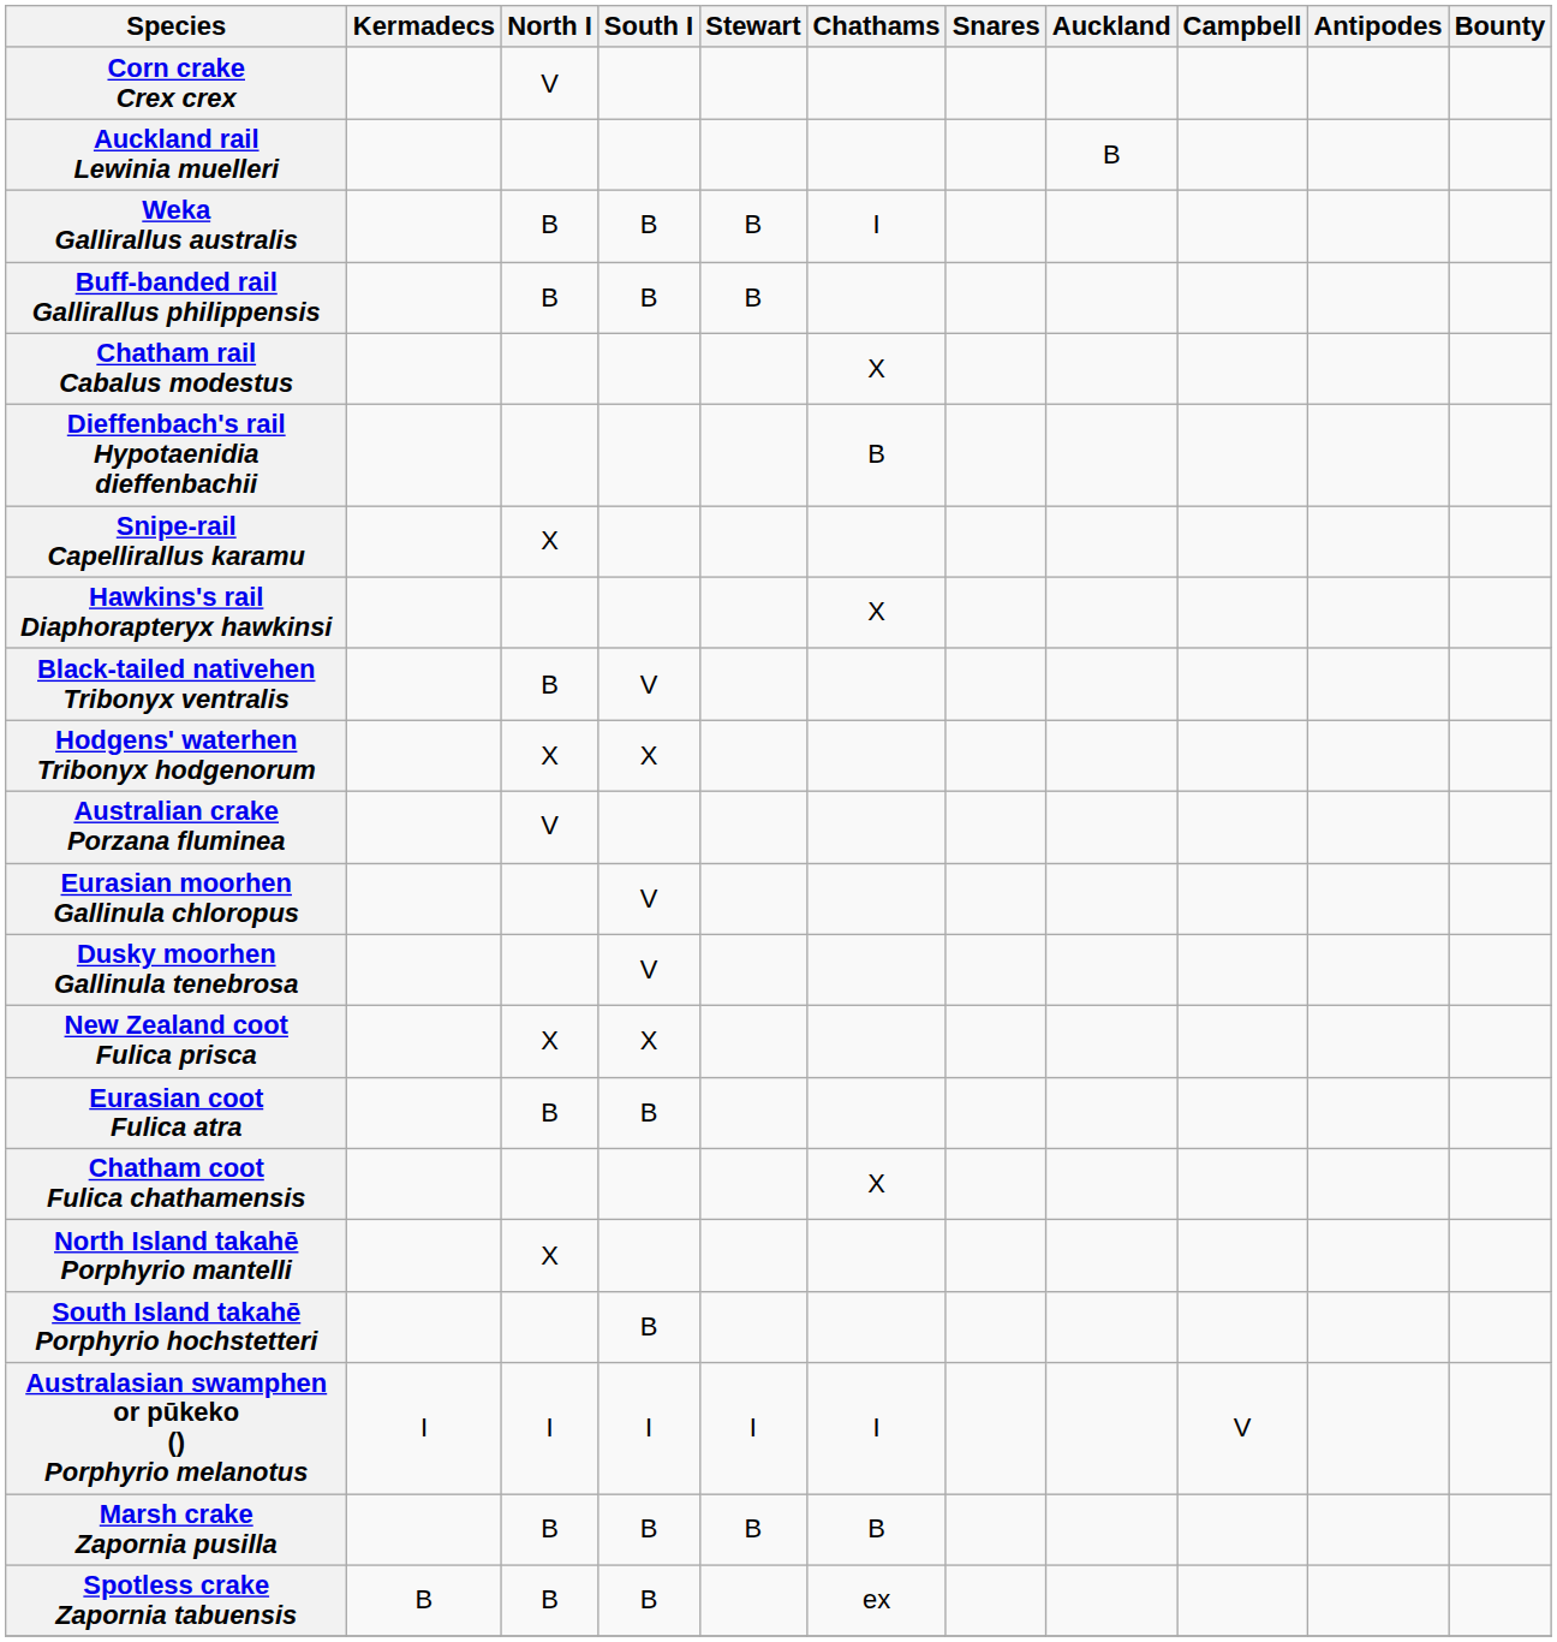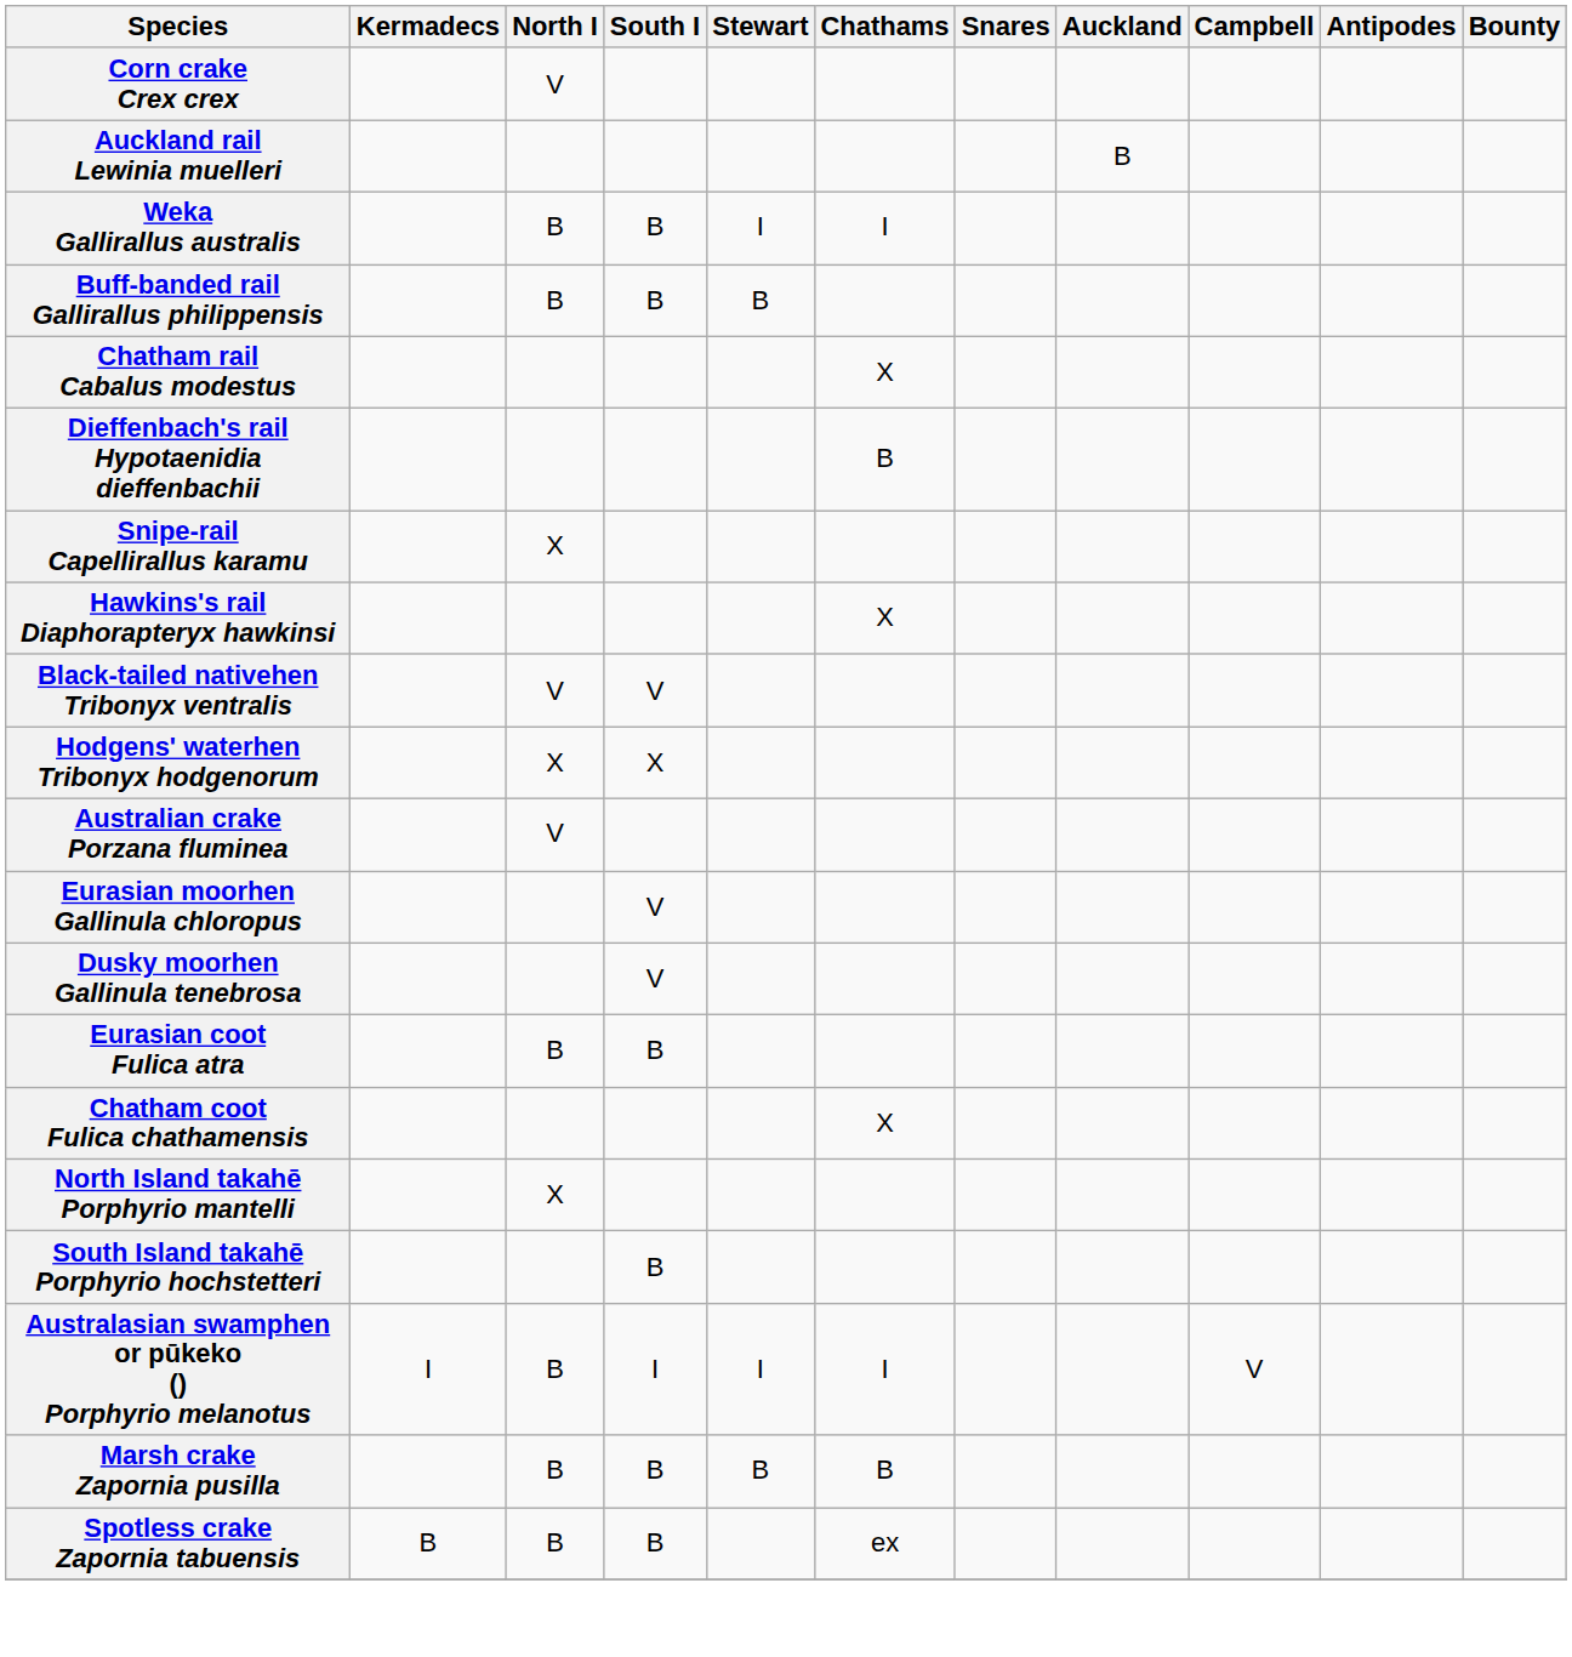 <table class="wikitable" style="text-align:center">
 <tr>
 <th width="200">Species</th>
 <th>Kermadecs</th>
 <th>North I</th>
 <th>South I</th>
 <th>Stewart</th>
 <th>Chathams</th>
 <th>Snares</th>
 <th>Auckland</th>
 <th>Campbell</th>
 <th>Antipodes</th>
 <th>Bounty</th>
 </tr>
 <tr>
 <th><a href='#'>Corn crake</a><br><em>Crex crex</em></th>
 <td></td>
 <td>V</td>
 <td></td>
 <td></td>
 <td></td>
 <td></td>
 <td></td>
 <td></td>
 <td></td>
 <td></td>
 </tr>
 <tr>
 <th><a href='#'>Auckland rail</a><br><em>Lewinia muelleri</em></th>
 <td></td>
 <td></td>
 <td></td>
 <td></td>
 <td></td>
 <td></td>
 <td>B</td>
 <td></td>
 <td></td>
 <td></td>
 </tr>
 <tr>
 <th><a href='#'>Weka</a><br><em>Gallirallus australis</em></th>
 <td></td>
 <td>B</td>
 <td>B</td>
-<td>B</td>
+<td>I</td>
 <td>I</td>
 <td></td>
 <td></td>
 <td></td>
 <td></td>
 <td></td>
 </tr>
 <tr>
 <th><a href='#'>Buff-banded rail</a><br><em>Gallirallus philippensis</em></th>
 <td></td>
 <td>B</td>
 <td>B</td>
 <td>B</td>
 <td></td>
 <td></td>
 <td></td>
 <td></td>
 <td></td>
 <td></td>
 </tr>
 <tr>
 <th><a href='#'>Chatham rail</a><br><em>Cabalus modestus</em></th>
 <td></td>
 <td></td>
 <td></td>
 <td></td>
 <td>X</td>
 <td></td>
 <td></td>
 <td></td>
 <td></td>
 <td></td>
 </tr>
 <tr>
 <th><a href='#'>Dieffenbach's rail</a><br><em>Hypotaenidia dieffenbachii</em></th>
 <td></td>
 <td></td>
 <td></td>
 <td></td>
 <td>B</td>
 <td></td>
 <td></td>
 <td></td>
 <td></td>
 <td></td>
 </tr>
 <tr>
 <th><a href='#'>Snipe-rail</a><br><em>Capellirallus karamu</em></th>
 <td></td>
 <td>X</td>
 <td></td>
 <td></td>
 <td></td>
 <td></td>
 <td></td>
 <td></td>
 <td></td>
 <td></td>
 </tr>
 <tr>
 <th><a href='#'>Hawkins's rail</a><br><em>Diaphorapteryx hawkinsi</em></th>
 <td></td>
 <td></td>
 <td></td>
 <td></td>
 <td>X</td>
 <td></td>
 <td></td>
 <td></td>
 <td></td>
 <td></td>
 </tr>
 <tr>
 <th><a href='#'>Black-tailed nativehen</a><br><em>Tribonyx ventralis</em></th>
 <td></td>
-<td>B</td>
+<td>V</td>
 <td>V</td>
 <td></td>
 <td></td>
 <td></td>
 <td></td>
 <td></td>
 <td></td>
 <td></td>
 </tr>
 <tr>
 <th><a href='#'>Hodgens' waterhen</a><br><em>Tribonyx hodgenorum</em></th>
 <td></td>
 <td>X</td>
 <td>X</td>
 <td></td>
 <td></td>
 <td></td>
 <td></td>
 <td></td>
 <td></td>
 <td></td>
 </tr>
 <tr>
 <th><a href='#'>Australian crake</a><br><em>Porzana fluminea</em></th>
 <td></td>
 <td>V</td>
 <td></td>
 <td></td>
 <td></td>
 <td></td>
 <td></td>
 <td></td>
 <td></td>
 <td></td>
 </tr>
 <tr>
 <th><a href='#'>Eurasian moorhen</a><br><em>Gallinula chloropus</em></th>
 <td></td>
 <td></td>
 <td>V</td>
 <td></td>
 <td></td>
 <td></td>
 <td></td>
 <td></td>
 <td></td>
 <td></td>
 </tr>
 <tr>
 <th><a href='#'>Dusky moorhen</a><br><em>Gallinula tenebrosa</em></th>
 <td></td>
 <td></td>
 <td>V</td>
-<td></td>
-<td></td>
-<td></td>
-<td></td>
-<td></td>
-<td></td>
-<td></td>
-</tr>
-<tr>
-<th><a href='#'>New Zealand coot</a><br><em>Fulica prisca</em></th>
-<td></td>
-<td>X</td>
-<td>X</td>
 <td></td>
 <td></td>
 <td></td>
 <td></td>
 <td></td>
 <td></td>
 <td></td>
 </tr>
 <tr>
 <th><a href='#'>Eurasian coot</a><br><em>Fulica atra</em></th>
 <td></td>
 <td>B</td>
 <td>B</td>
 <td></td>
 <td></td>
 <td></td>
 <td></td>
 <td></td>
 <td></td>
 <td></td>
 </tr>
 <tr>
 <th><a href='#'>Chatham coot</a><br><em>Fulica chathamensis</em></th>
 <td></td>
 <td></td>
 <td></td>
 <td></td>
 <td>X</td>
 <td></td>
 <td></td>
 <td></td>
 <td></td>
 <td></td>
 </tr>
 <tr>
 <th><a href='#'>North Island takahē</a><br><em>Porphyrio mantelli</em></th>
 <td></td>
 <td>X</td>
 <td></td>
 <td></td>
 <td></td>
 <td></td>
 <td></td>
 <td></td>
 <td></td>
 <td></td>
 </tr>
 <tr>
 <th><a href='#'>South Island takahē</a><br><em>Porphyrio hochstetteri</em></th>
 <td></td>
 <td></td>
 <td>B</td>
 <td></td>
 <td></td>
 <td></td>
 <td></td>
 <td></td>
 <td></td>
 <td></td>
 </tr>
 <tr>
 <th><a href='#'>Australasian swamphen</a> or pūkeko<br>()<br><em>Porphyrio melanotus</em></th>
 <td>I</td>
-<td>I</td>
+<td>B</td>
 <td>I</td>
 <td>I</td>
 <td>I</td>
 <td></td>
 <td></td>
 <td>V</td>
 <td></td>
 <td></td>
 </tr>
 <tr>
 <th><a href='#'>Marsh crake</a><br><em>Zapornia pusilla</em></th>
 <td></td>
 <td>B</td>
 <td>B</td>
 <td>B</td>
 <td>B</td>
 <td></td>
 <td></td>
 <td></td>
 <td></td>
 <td></td>
 </tr>
 <tr>
 <th><a href='#'>Spotless crake</a><br><em>Zapornia tabuensis</em></th>
 <td>B</td>
 <td>B</td>
 <td>B</td>
 <td></td>
 <td>ex</td>
 <td></td>
 <td></td>
 <td></td>
 <td></td>
 <td></td>
 </tr>
 <tr>
 </tr>
 </table>
